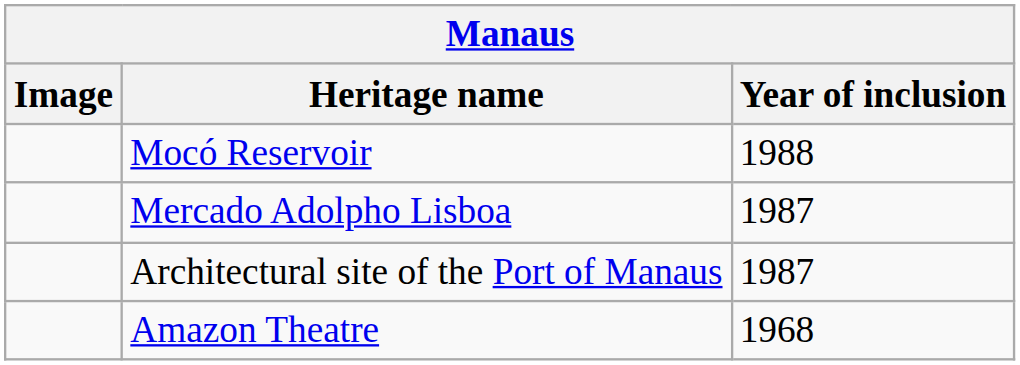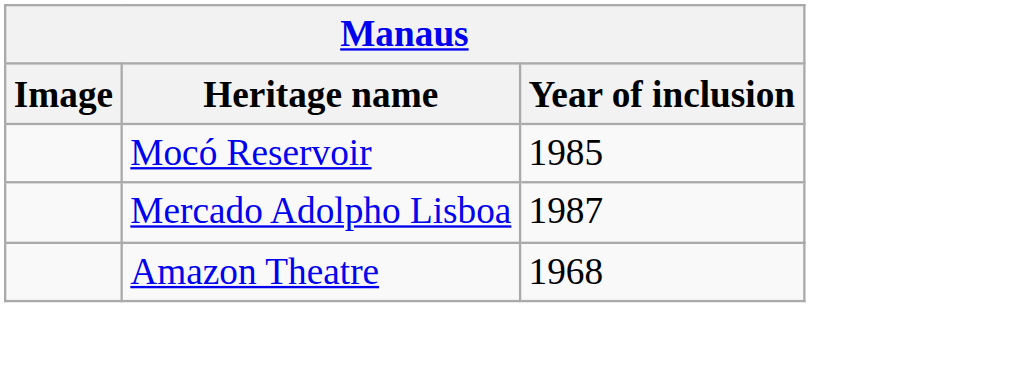 <table class="wikitable">
 <tr>
 <th colspan="3"><a href='#'>Manaus</a></th>
 </tr>
 <tr>
 <th>Image</th>
 <th>Heritage name</th>
 <th>Year of inclusion</th>
 </tr>
 <tr>
 <td></td>
 <td><a href='#'>Mocó Reservoir</a></td>
-<td>1988</td>
+<td>1985</td>
 </tr>
 <tr>
 <td></td>
 <td><a href='#'>Mercado Adolpho Lisboa</a></td>
 <td>1987</td>
 </tr>
 <tr>
 <td></td>
-<td>Architectural site of the <a href='#'>Port of Manaus</a></td>
-<td>1987</td>
-</tr>
-<tr>
-<td></td>
 <td><a href='#'>Amazon Theatre</a></td>
 <td>1968</td>
 </tr>
 </table>
